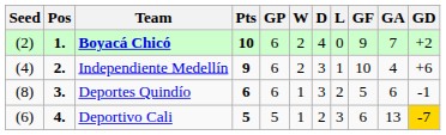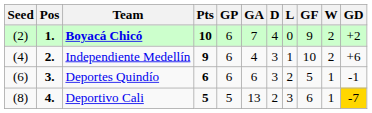 <table class="wikitable sortable" style="text-align: center;">
 <tr>
 <th align="center">Seed</th>
 <th align="center">Pos</th>
 <th align="center">Team</th>
 <th align="center">Pts</th>
 <th align="center">GP</th>
-<th align="center">W</th>
+<th align="center">GA</th>
 <th align="center">D</th>
 <th align="center">L</th>
 <th align="center">GF</th>
-<th align="center">GA</th>
+<th align="center">W</th>
 <th align="center">GD</th>
 </tr>
 <tr style="background: #CCFFCC;">
 <td>(2)</td>
 <td><strong>1.</strong></td>
 <td align="left"><strong><a href='#'>Boyacá Chicó</a></strong></td>
 <td><strong>10</strong></td>
 <td>6</td>
-<td>2</td>
+<td>7</td>
 <td>4</td>
 <td>0</td>
 <td>9</td>
-<td>7</td>
+<td>2</td>
 <td>+2</td>
 </tr>
 <tr>
 <td>(4)</td>
 <td><strong>2.</strong></td>
 <td align="left"><a href='#'>Independiente Medellín</a></td>
 <td><strong>9</strong></td>
 <td>6</td>
-<td>2</td>
+<td>4</td>
 <td>3</td>
 <td>1</td>
 <td>10</td>
-<td>4</td>
+<td>2</td>
 <td>+6</td>
 </tr>
 <tr>
-<td>(8)</td>
+<td>(6)</td>
 <td><strong>3.</strong></td>
 <td align="left"><a href='#'>Deportes Quindío</a></td>
 <td><strong>6</strong></td>
 <td>6</td>
-<td>1</td>
+<td>6</td>
 <td>3</td>
 <td>2</td>
 <td>5</td>
-<td>6</td>
+<td>1</td>
 <td>-1</td>
 </tr>
 <tr>
-<td>(6)</td>
+<td>(8)</td>
 <td><strong>4.</strong></td>
 <td align="left"><a href='#'>Deportivo Cali</a></td>
 <td><strong>5</strong></td>
 <td>5</td>
-<td>1</td>
+<td>13</td>
 <td>2</td>
 <td>3</td>
 <td>6</td>
-<td>13</td>
+<td>1</td>
 <td style="background: gold;">-7</td>
 </tr>
 </table>
